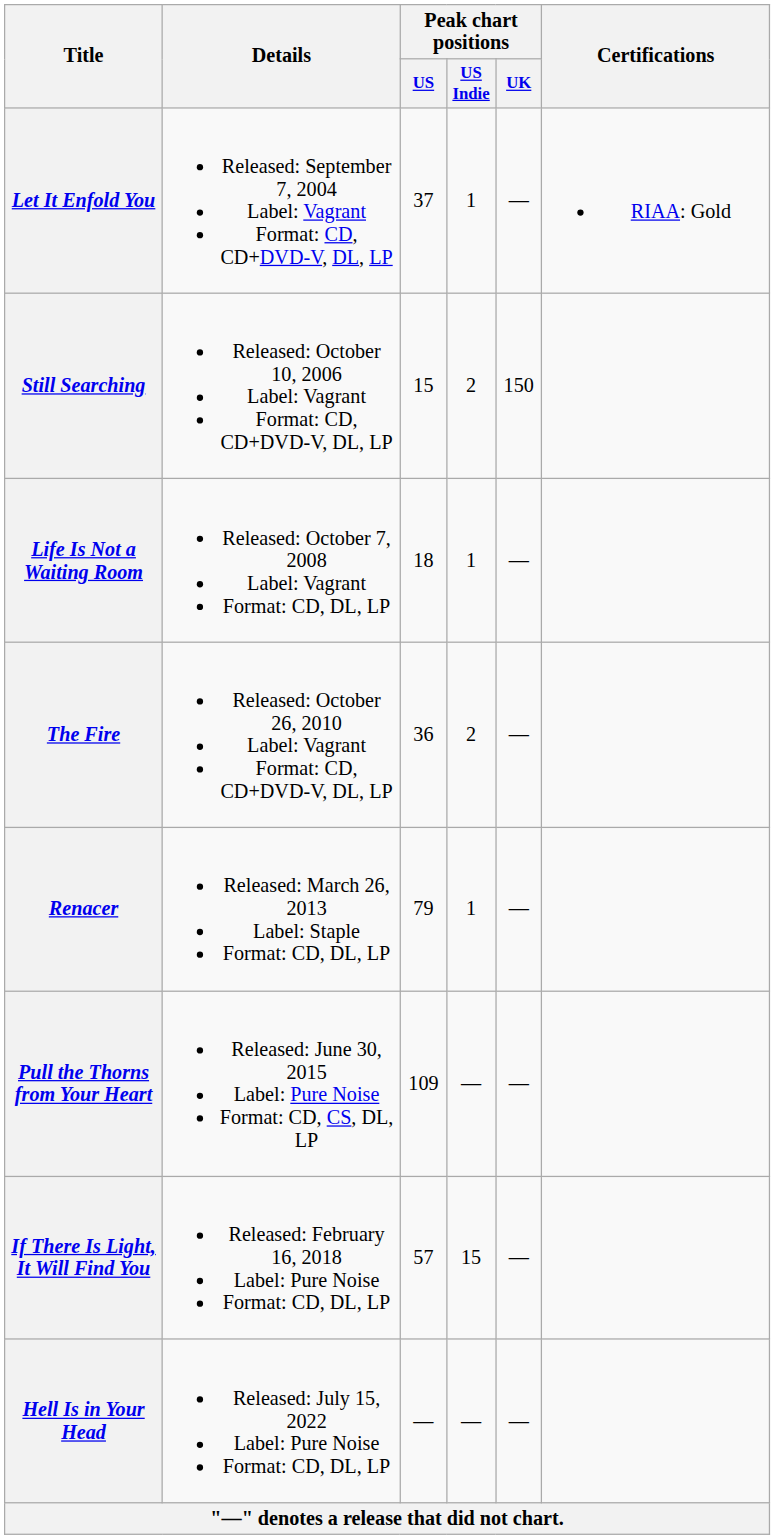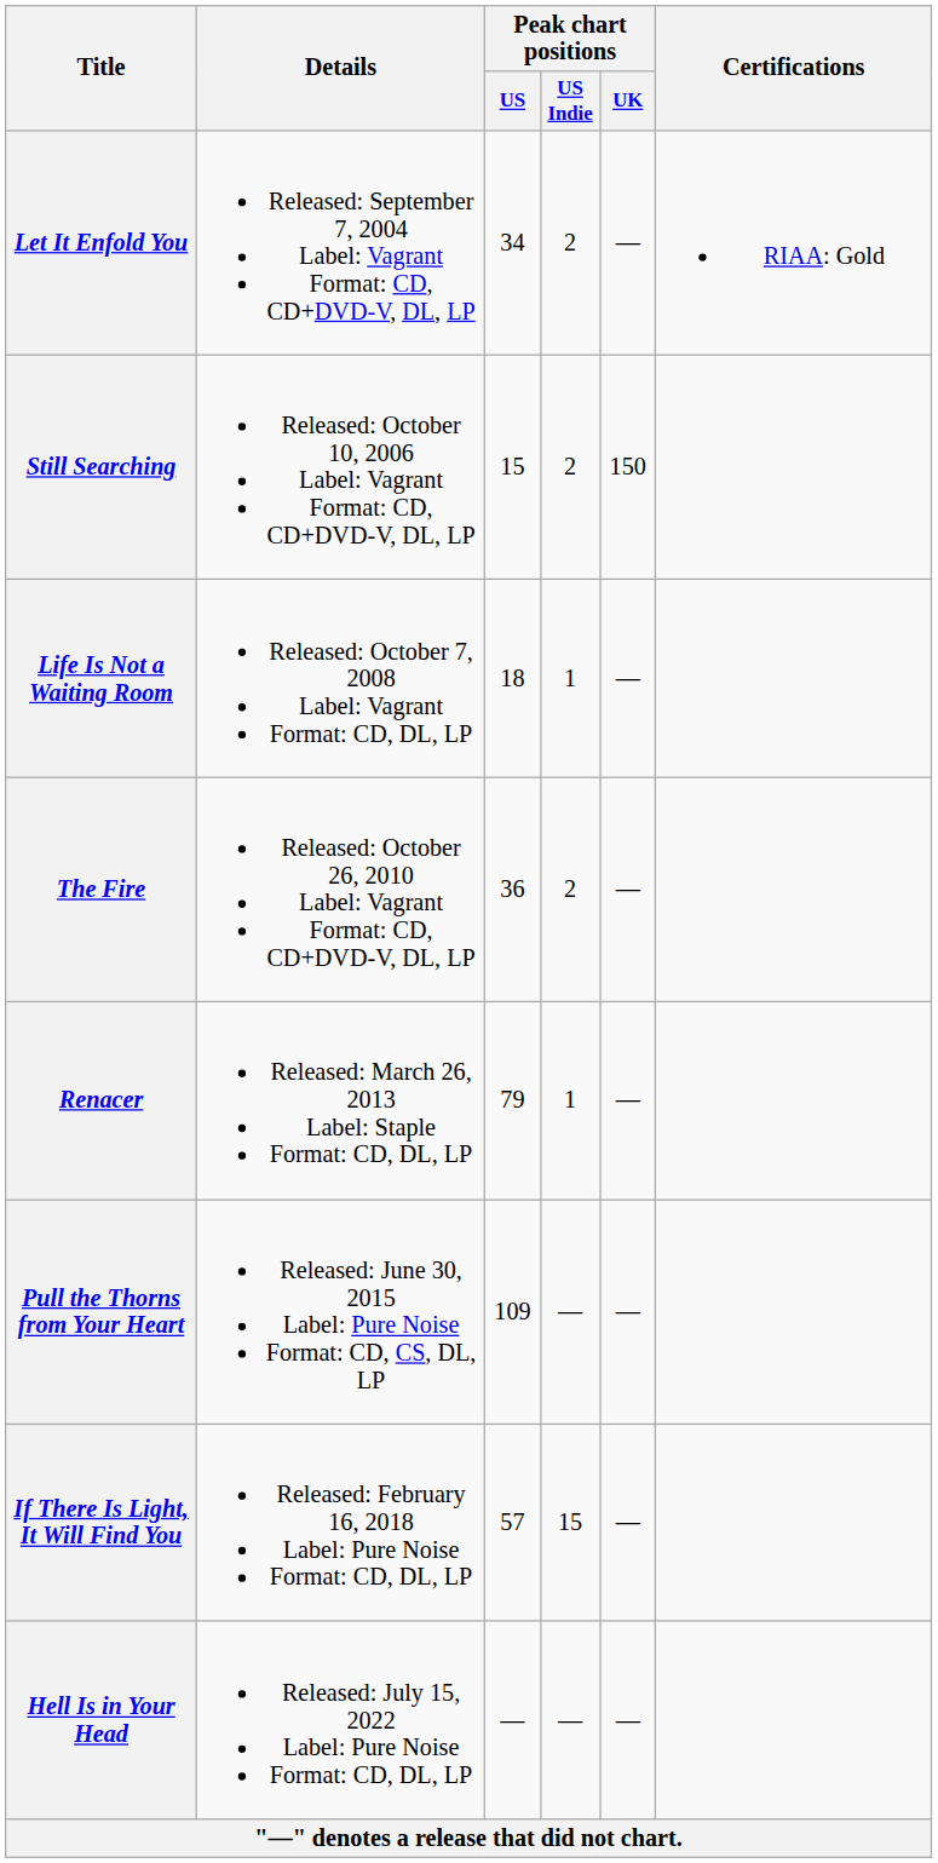 <table class="wikitable plainrowheaders" style="text-align:center;">
 <tr>
 <th rowspan="2" style="width:10em;">Title</th>
 <th rowspan="2" style="width:15em;">Details</th>
 <th colspan="3">Peak chart positions</th>
 <th rowspan="2" style="width:15em;">Certifications</th>
 </tr>
 <tr style="font-size:smaller;">
 <th width="35"><a href='#'>US</a><br></th>
 <th width="35"><a href='#'>US<br>Indie</a><br></th>
 <th width="35"><a href='#'>UK</a><br></th>
 </tr>
 <tr>
 <th scope="row"><em><a href='#'>Let It Enfold You</a></em></th>
 <td><br><ul><li>Released: September 7, 2004</li><li>Label: <a href='#'>Vagrant</a></li><li>Format: <a href='#'>CD</a>, CD+<a href='#'>DVD-V</a>, <a href='#'>DL</a>, <a href='#'>LP</a></li></ul></td>
-<td>37</td>
-<td>1</td>
+<td>34</td>
+<td>2</td>
 <td>—</td>
 <td><br><ul><li><a href='#'>RIAA</a>: Gold</li></ul></td>
 </tr>
 <tr>
 <th scope="row"><em><a href='#'>Still Searching</a></em></th>
 <td><br><ul><li>Released: October 10, 2006</li><li>Label: Vagrant</li><li>Format: CD, CD+DVD-V, DL, LP</li></ul></td>
 <td>15</td>
 <td>2</td>
 <td>150</td>
 <td></td>
 </tr>
 <tr>
 <th scope="row"><em><a href='#'>Life Is Not a Waiting Room</a></em></th>
 <td><br><ul><li>Released: October 7, 2008</li><li>Label: Vagrant</li><li>Format: CD, DL, LP</li></ul></td>
 <td>18</td>
 <td>1</td>
 <td>—</td>
 <td></td>
 </tr>
 <tr>
 <th scope="row"><em><a href='#'>The Fire</a></em></th>
 <td><br><ul><li>Released: October 26, 2010</li><li>Label: Vagrant</li><li>Format: CD, CD+DVD-V, DL, LP</li></ul></td>
 <td>36</td>
 <td>2</td>
 <td>—</td>
 <td></td>
 </tr>
 <tr>
 <th scope="row"><em><a href='#'>Renacer</a></em></th>
 <td><br><ul><li>Released: March 26, 2013</li><li>Label: Staple</li><li>Format: CD, DL, LP</li></ul></td>
 <td>79</td>
 <td>1</td>
 <td>—</td>
 <td></td>
 </tr>
 <tr>
 <th scope="row"><em><a href='#'>Pull the Thorns from Your Heart</a></em></th>
 <td><br><ul><li>Released: June 30, 2015</li><li>Label: <a href='#'>Pure Noise</a></li><li>Format: CD, <a href='#'>CS</a>, DL, LP</li></ul></td>
 <td>109</td>
 <td>—</td>
 <td>—</td>
 <td></td>
 </tr>
 <tr>
 <th scope="row"><em><a href='#'>If There Is Light, It Will Find You</a></em></th>
 <td><br><ul><li>Released: February 16, 2018</li><li>Label: Pure Noise</li><li>Format: CD, DL, LP</li></ul></td>
 <td>57</td>
 <td>15</td>
 <td>—</td>
 <td></td>
 </tr>
 <tr>
 <th scope="row"><em><a href='#'>Hell Is in Your Head</a></em></th>
 <td><br><ul><li>Released: July 15, 2022</li><li>Label: Pure Noise</li><li>Format: CD, DL, LP</li></ul></td>
 <td>—</td>
 <td>—</td>
 <td>—</td>
 <td></td>
 </tr>
 <tr>
 <th colspan="10">"—" denotes a release that did not chart.</th>
 </tr>
 </table>
